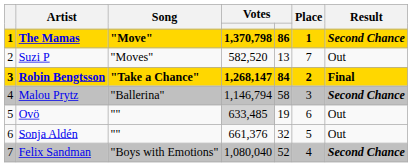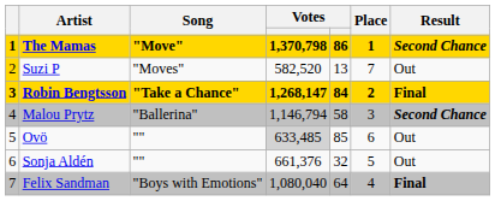 <table class="sortable wikitable" style="margin: 1em auto 1em auto; text-align:center;">
 <tr>
 <th rowspan="2"></th>
 <th rowspan="2">Artist</th>
 <th rowspan="2">Song</th>
 <th colspan="2" class="unsortable">Votes</th>
 <th rowspan="2">Place</th>
 <th rowspan="2">Result</th>
 </tr>
 <tr>
 <th><small></small></th>
 <th><small></small></th>
 </tr>
 <tr style="background:gold;">
 <td><strong>1</strong></td>
 <td align="left"><strong><a href='#'>The Mamas</a></strong></td>
 <td align="left"><strong>"Move"</strong></td>
 <td><strong>1,370,798</strong></td>
 <td><strong>86</strong></td>
 <td><strong>1</strong></td>
 <td align="left"><strong><em>Second Chance</em></strong></td>
 </tr>
 <tr>
-<td>2</td>
+<td style="background: gold;">2</td>
 <td align="left"><a href='#'>Suzi P</a></td>
 <td align="left">"Moves"</td>
 <td>582,520</td>
 <td>13</td>
 <td>7</td>
 <td align="left">Out</td>
 </tr>
 <tr style="background:gold;">
 <td><strong>3</strong></td>
 <td align="left"><strong><a href='#'>Robin Bengtsson</a></strong></td>
 <td align="left"><strong>"Take a Chance"</strong></td>
 <td><strong>1,268,147</strong></td>
 <td><strong>84</strong></td>
 <td><strong>2</strong></td>
 <td align="left"><strong>Final</strong></td>
 </tr>
 <tr style="background:silver;">
 <td>4</td>
 <td align="left"><a href='#'>Malou Prytz</a></td>
 <td align="left">"Ballerina"</td>
 <td>1,146,794</td>
 <td>58</td>
 <td>3</td>
 <td align="left"><strong><em>Second Chance</em></strong></td>
 </tr>
 <tr>
 <td>5</td>
 <td align="left"><a href='#'>Ovö</a></td>
 <td align="left">""</td>
 <td style="background: lightgrey;">633,485</td>
-<td>19</td>
+<td>85</td>
 <td>6</td>
 <td align="left">Out</td>
 </tr>
 <tr>
 <td>6</td>
 <td align="left"><a href='#'>Sonja Aldén</a></td>
 <td align="left">""</td>
 <td>661,376</td>
 <td>32</td>
 <td>5</td>
 <td align="left">Out</td>
 </tr>
 <tr style="background:silver;">
 <td>7</td>
 <td align="left"><a href='#'>Felix Sandman</a></td>
 <td align="left">"Boys with Emotions"</td>
 <td>1,080,040</td>
-<td>52</td>
+<td>64</td>
 <td>4</td>
-<td align="left"><strong><em>Second Chance</em></strong></td>
+<td align="left"><strong>Final</strong></td>
 </tr>
 </table>
